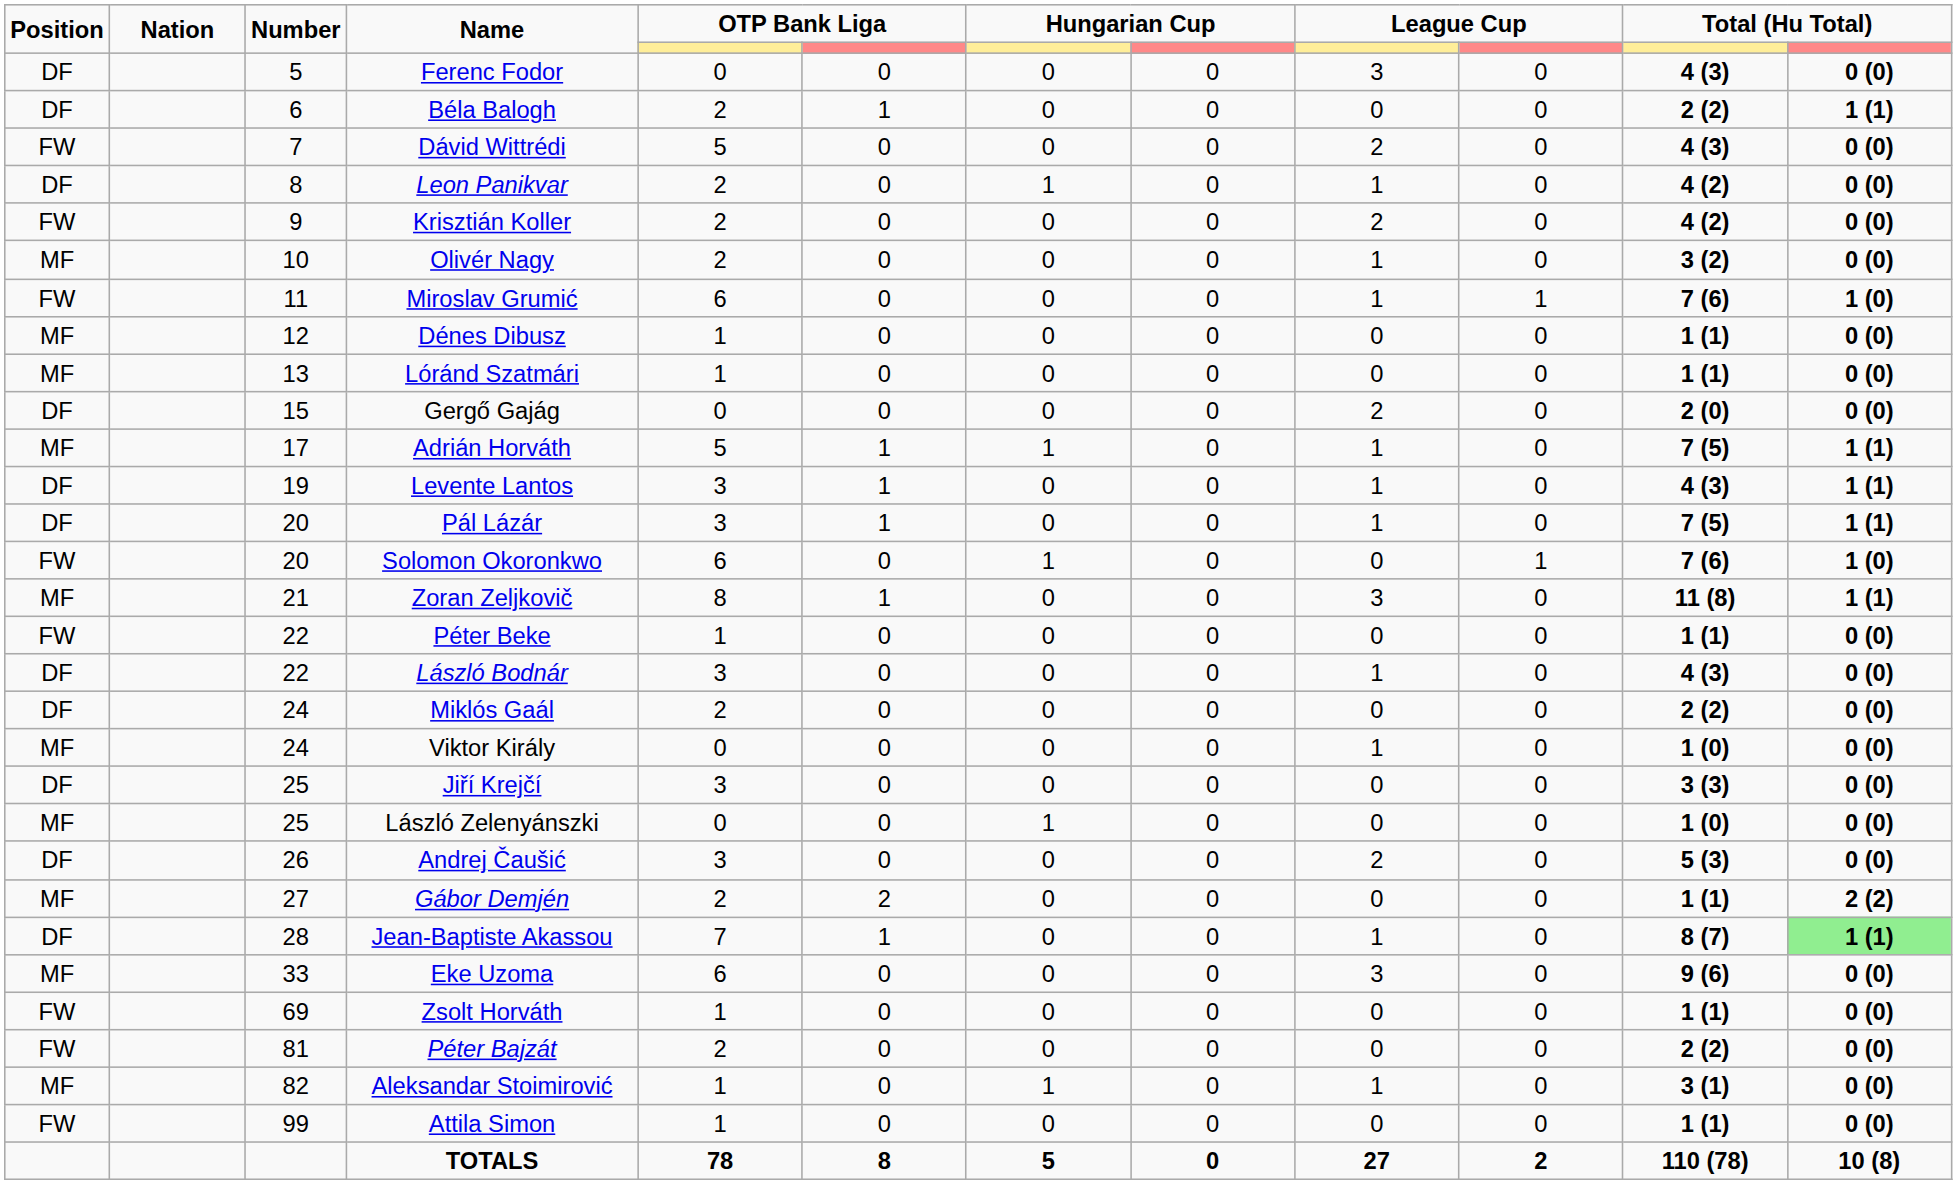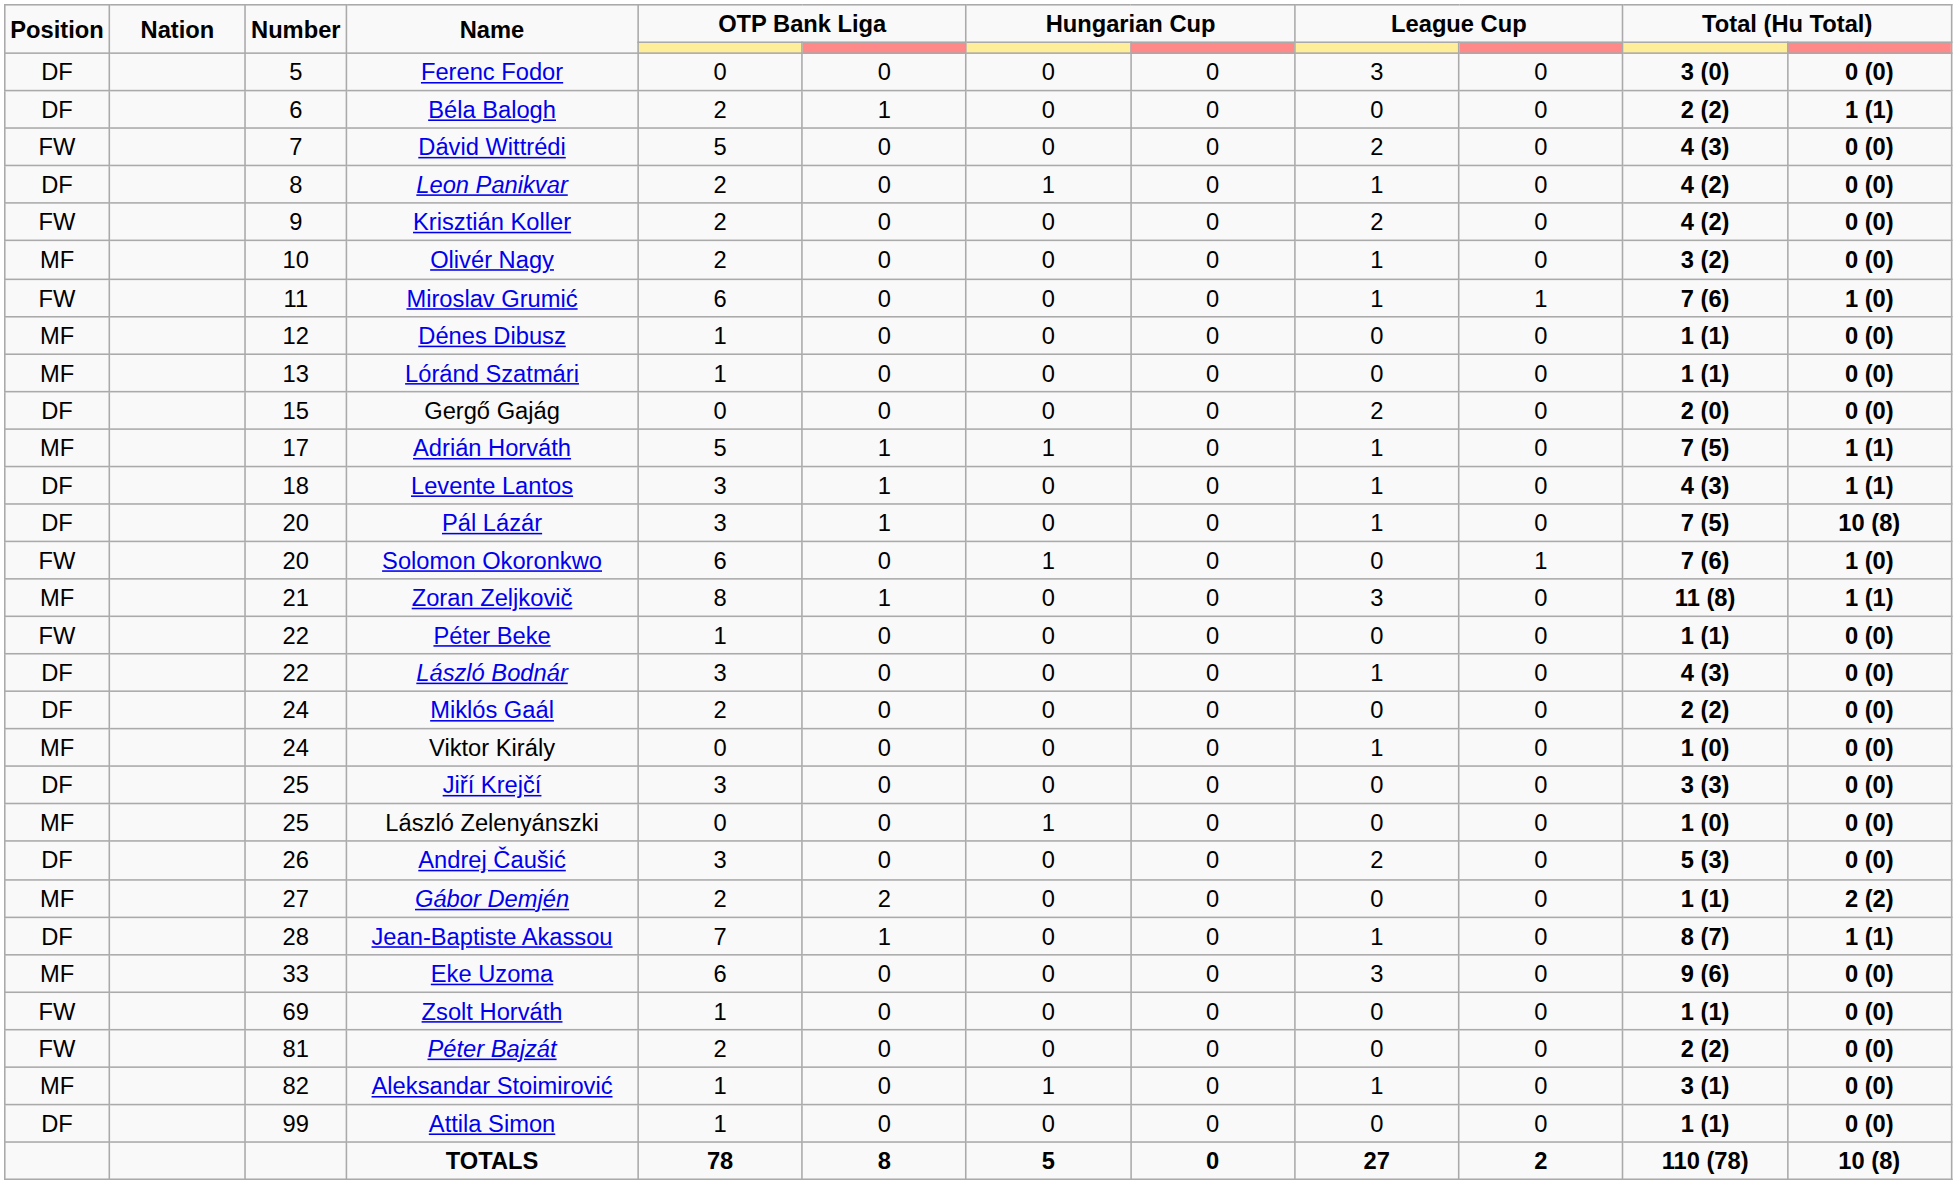 <table class="wikitable" style="font-size: 95%; text-align: center;">
 <tr>
 <td rowspan="2" width="5%" align="center"><strong>Position</strong></td>
 <td rowspan="2" width="7%" align="center"><strong>Nation</strong></td>
 <td rowspan="2" width="5%" align="center"><strong>Number</strong></td>
 <td rowspan="2" width="15%" align="center"><strong>Name</strong></td>
 <td colspan="2" align="center"><strong>OTP Bank Liga</strong></td>
 <td colspan="2" align="center"><strong>Hungarian Cup</strong></td>
 <td colspan="2" align="center"><strong>League Cup</strong></td>
 <td colspan="2" align="center"><strong>Total (Hu Total)</strong></td>
 </tr>
 <tr>
 <th width=60 style="background: #FFEE99"></th>
 <th width=60 style="background: #FF8888"></th>
 <th width=60 style="background: #FFEE99"></th>
 <th width=60 style="background: #FF8888"></th>
 <th width=60 style="background: #FFEE99"></th>
 <th width=60 style="background: #FF8888"></th>
 <th width=60 style="background: #FFEE99"></th>
 <th width=60 style="background: #FF8888"></th>
 </tr>
 <tr>
 <td>DF</td>
 <td></td>
 <td>5</td>
 <td><a href='#'>Ferenc Fodor</a></td>
 <td>0</td>
 <td>0</td>
 <td>0</td>
 <td>0</td>
 <td>3</td>
 <td>0</td>
-<td><strong>4 (3)</strong></td>
+<td><strong>3 (0)</strong></td>
 <td><strong>0 (0)</strong></td>
 </tr>
 <tr>
 <td>DF</td>
 <td></td>
 <td>6</td>
 <td><a href='#'>Béla Balogh</a></td>
 <td>2</td>
 <td>1</td>
 <td>0</td>
 <td>0</td>
 <td>0</td>
 <td>0</td>
 <td><strong>2 (2)</strong></td>
 <td><strong>1 (1)</strong></td>
 </tr>
 <tr>
 <td>FW</td>
 <td></td>
 <td>7</td>
 <td><a href='#'>Dávid Wittrédi</a></td>
 <td>5</td>
 <td>0</td>
 <td>0</td>
 <td>0</td>
 <td>2</td>
 <td>0</td>
 <td><strong>4 (3)</strong></td>
 <td><strong>0 (0)</strong></td>
 </tr>
 <tr>
 <td>DF</td>
 <td></td>
 <td>8</td>
 <td><em><a href='#'>Leon Panikvar</a></em></td>
 <td>2</td>
 <td>0</td>
 <td>1</td>
 <td>0</td>
 <td>1</td>
 <td>0</td>
 <td><strong>4 (2)</strong></td>
 <td><strong>0 (0)</strong></td>
 </tr>
 <tr>
 <td>FW</td>
 <td></td>
 <td>9</td>
 <td><a href='#'>Krisztián Koller</a></td>
 <td>2</td>
 <td>0</td>
 <td>0</td>
 <td>0</td>
 <td>2</td>
 <td>0</td>
 <td><strong>4 (2)</strong></td>
 <td><strong>0 (0)</strong></td>
 </tr>
 <tr>
 <td>MF</td>
 <td></td>
 <td>10</td>
 <td><a href='#'>Olivér Nagy</a></td>
 <td>2</td>
 <td>0</td>
 <td>0</td>
 <td>0</td>
 <td>1</td>
 <td>0</td>
 <td><strong>3 (2)</strong></td>
 <td><strong>0 (0)</strong></td>
 </tr>
 <tr>
 <td>FW</td>
 <td></td>
 <td>11</td>
 <td><a href='#'>Miroslav Grumić</a></td>
 <td>6</td>
 <td>0</td>
 <td>0</td>
 <td>0</td>
 <td>1</td>
 <td>1</td>
 <td><strong>7 (6)</strong></td>
 <td><strong>1 (0)</strong></td>
 </tr>
 <tr>
 <td>MF</td>
 <td></td>
 <td>12</td>
 <td><a href='#'>Dénes Dibusz</a></td>
 <td>1</td>
 <td>0</td>
 <td>0</td>
 <td>0</td>
 <td>0</td>
 <td>0</td>
 <td><strong>1 (1)</strong></td>
 <td><strong>0 (0)</strong></td>
 </tr>
 <tr>
 <td>MF</td>
 <td></td>
 <td>13</td>
 <td><a href='#'>Lóránd Szatmári</a></td>
 <td>1</td>
 <td>0</td>
 <td>0</td>
 <td>0</td>
 <td>0</td>
 <td>0</td>
 <td><strong>1 (1)</strong></td>
 <td><strong>0 (0)</strong></td>
 </tr>
 <tr>
 <td>DF</td>
 <td></td>
 <td>15</td>
 <td>Gergő Gajág</td>
 <td>0</td>
 <td>0</td>
 <td>0</td>
 <td>0</td>
 <td>2</td>
 <td>0</td>
 <td><strong>2 (0)</strong></td>
 <td><strong>0 (0)</strong></td>
 </tr>
 <tr>
 <td>MF</td>
 <td></td>
 <td>17</td>
 <td><a href='#'>Adrián Horváth</a></td>
 <td>5</td>
 <td>1</td>
 <td>1</td>
 <td>0</td>
 <td>1</td>
 <td>0</td>
 <td><strong>7 (5)</strong></td>
 <td><strong>1 (1)</strong></td>
 </tr>
 <tr>
 <td>DF</td>
 <td></td>
-<td>19</td>
+<td>18</td>
 <td><a href='#'>Levente Lantos</a></td>
 <td>3</td>
 <td>1</td>
 <td>0</td>
 <td>0</td>
 <td>1</td>
 <td>0</td>
 <td><strong>4 (3)</strong></td>
 <td><strong>1 (1)</strong></td>
 </tr>
 <tr>
 <td>DF</td>
 <td></td>
 <td>20</td>
 <td><a href='#'>Pál Lázár</a></td>
 <td>3</td>
 <td>1</td>
 <td>0</td>
 <td>0</td>
 <td>1</td>
 <td>0</td>
 <td><strong>7 (5)</strong></td>
-<td><strong>1 (1)</strong></td>
+<td><strong>10 (8)</strong></td>
 </tr>
 <tr>
 <td>FW</td>
 <td></td>
 <td>20</td>
 <td><a href='#'>Solomon Okoronkwo</a></td>
 <td>6</td>
 <td>0</td>
 <td>1</td>
 <td>0</td>
 <td>0</td>
 <td>1</td>
 <td><strong>7 (6)</strong></td>
 <td><strong>1 (0)</strong></td>
 </tr>
 <tr>
 <td>MF</td>
 <td></td>
 <td>21</td>
 <td><a href='#'>Zoran Zeljkovič</a></td>
 <td>8</td>
 <td>1</td>
 <td>0</td>
 <td>0</td>
 <td>3</td>
 <td>0</td>
 <td><strong>11 (8)</strong></td>
 <td><strong>1 (1)</strong></td>
 </tr>
 <tr>
 <td>FW</td>
 <td></td>
 <td>22</td>
 <td><a href='#'>Péter Beke</a></td>
 <td>1</td>
 <td>0</td>
 <td>0</td>
 <td>0</td>
 <td>0</td>
 <td>0</td>
 <td><strong>1 (1)</strong></td>
 <td><strong>0 (0)</strong></td>
 </tr>
 <tr>
 <td>DF</td>
 <td></td>
 <td>22</td>
 <td><em><a href='#'>László Bodnár</a></em></td>
 <td>3</td>
 <td>0</td>
 <td>0</td>
 <td>0</td>
 <td>1</td>
 <td>0</td>
 <td><strong>4 (3)</strong></td>
 <td><strong>0 (0)</strong></td>
 </tr>
 <tr>
 <td>DF</td>
 <td></td>
 <td>24</td>
 <td><a href='#'>Miklós Gaál</a></td>
 <td>2</td>
 <td>0</td>
 <td>0</td>
 <td>0</td>
 <td>0</td>
 <td>0</td>
 <td><strong>2 (2)</strong></td>
 <td><strong>0 (0)</strong></td>
 </tr>
 <tr>
 <td>MF</td>
 <td></td>
 <td>24</td>
 <td>Viktor Király</td>
 <td>0</td>
 <td>0</td>
 <td>0</td>
 <td>0</td>
 <td>1</td>
 <td>0</td>
 <td><strong>1 (0)</strong></td>
 <td><strong>0 (0)</strong></td>
 </tr>
 <tr>
 <td>DF</td>
 <td></td>
 <td>25</td>
 <td><a href='#'>Jiří Krejčí</a></td>
 <td>3</td>
 <td>0</td>
 <td>0</td>
 <td>0</td>
 <td>0</td>
 <td>0</td>
 <td><strong>3 (3)</strong></td>
 <td><strong>0 (0)</strong></td>
 </tr>
 <tr>
 <td>MF</td>
 <td></td>
 <td>25</td>
 <td>László Zelenyánszki</td>
 <td>0</td>
 <td>0</td>
 <td>1</td>
 <td>0</td>
 <td>0</td>
 <td>0</td>
 <td><strong>1 (0)</strong></td>
 <td><strong>0 (0)</strong></td>
 </tr>
 <tr>
 <td>DF</td>
 <td></td>
 <td>26</td>
 <td><a href='#'>Andrej Čaušić</a></td>
 <td>3</td>
 <td>0</td>
 <td>0</td>
 <td>0</td>
 <td>2</td>
 <td>0</td>
 <td><strong>5 (3)</strong></td>
 <td><strong>0 (0)</strong></td>
 </tr>
 <tr>
 <td>MF</td>
 <td></td>
 <td>27</td>
 <td><em><a href='#'>Gábor Demjén</a></em></td>
 <td>2</td>
 <td>2</td>
 <td>0</td>
 <td>0</td>
 <td>0</td>
 <td>0</td>
 <td><strong>1 (1)</strong></td>
 <td><strong>2 (2)</strong></td>
 </tr>
 <tr>
 <td>DF</td>
 <td></td>
 <td>28</td>
 <td><a href='#'>Jean-Baptiste Akassou</a></td>
 <td>7</td>
 <td>1</td>
 <td>0</td>
 <td>0</td>
 <td>1</td>
 <td>0</td>
 <td><strong>8 (7)</strong></td>
-<td style="background: lightgreen;"><strong>1 (1)</strong></td>
+<td><strong>1 (1)</strong></td>
 </tr>
 <tr>
 <td>MF</td>
 <td></td>
 <td>33</td>
 <td><a href='#'>Eke Uzoma</a></td>
 <td>6</td>
 <td>0</td>
 <td>0</td>
 <td>0</td>
 <td>3</td>
 <td>0</td>
 <td><strong>9 (6)</strong></td>
 <td><strong>0 (0)</strong></td>
 </tr>
 <tr>
 <td>FW</td>
 <td></td>
 <td>69</td>
 <td><a href='#'>Zsolt Horváth</a></td>
 <td>1</td>
 <td>0</td>
 <td>0</td>
 <td>0</td>
 <td>0</td>
 <td>0</td>
 <td><strong>1 (1)</strong></td>
 <td><strong>0 (0)</strong></td>
 </tr>
 <tr>
 <td>FW</td>
 <td></td>
 <td>81</td>
 <td><em><a href='#'>Péter Bajzát</a></em></td>
 <td>2</td>
 <td>0</td>
 <td>0</td>
 <td>0</td>
 <td>0</td>
 <td>0</td>
 <td><strong>2 (2)</strong></td>
 <td><strong>0 (0)</strong></td>
 </tr>
 <tr>
 <td>MF</td>
 <td></td>
 <td>82</td>
 <td><a href='#'>Aleksandar Stoimirović</a></td>
 <td>1</td>
 <td>0</td>
 <td>1</td>
 <td>0</td>
 <td>1</td>
 <td>0</td>
 <td><strong>3 (1)</strong></td>
 <td><strong>0 (0)</strong></td>
 </tr>
 <tr>
-<td>FW</td>
+<td>DF</td>
 <td></td>
 <td>99</td>
 <td><a href='#'>Attila Simon</a></td>
 <td>1</td>
 <td>0</td>
 <td>0</td>
 <td>0</td>
 <td>0</td>
 <td>0</td>
 <td><strong>1 (1)</strong></td>
 <td><strong>0 (0)</strong></td>
 </tr>
 <tr>
 <td></td>
 <td></td>
 <td></td>
 <td><strong>TOTALS</strong></td>
 <td><strong>78</strong></td>
 <td><strong>8</strong></td>
 <td><strong>5</strong></td>
 <td><strong>0</strong></td>
 <td><strong>27</strong></td>
 <td><strong>2</strong></td>
 <td><strong>110 (78)</strong></td>
 <td><strong>10 (8)</strong></td>
 </tr>
 <tr>
 </tr>
 </table>
